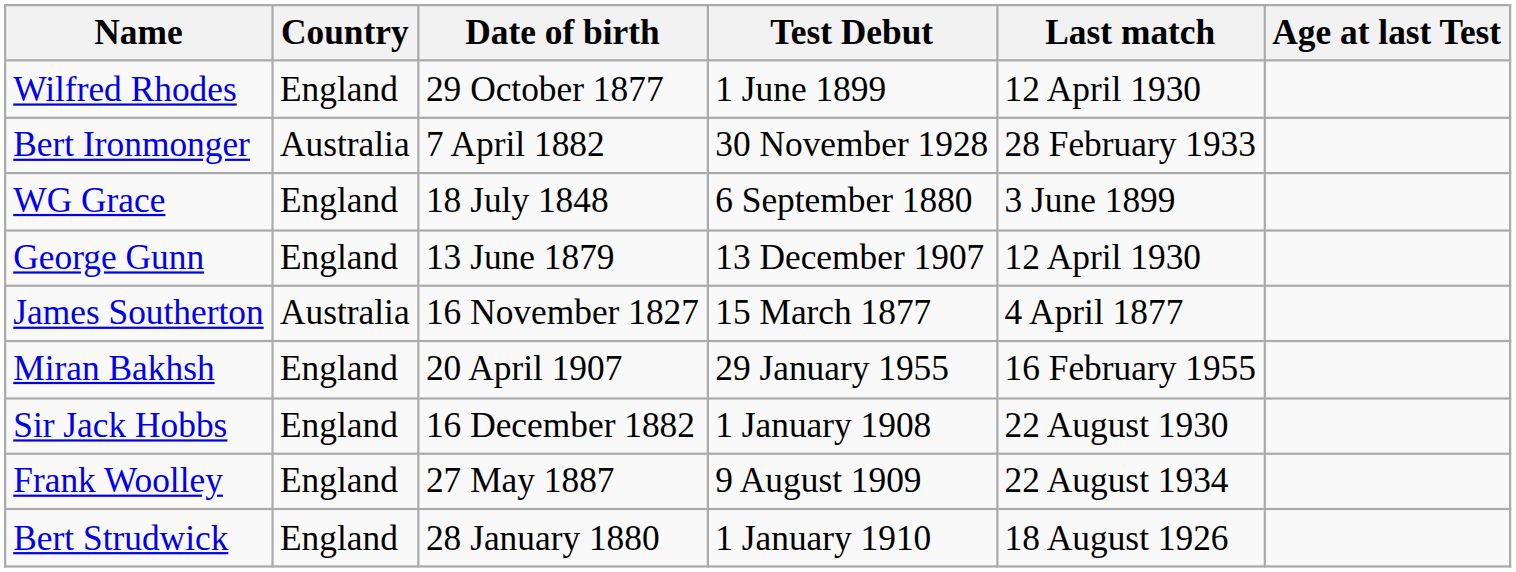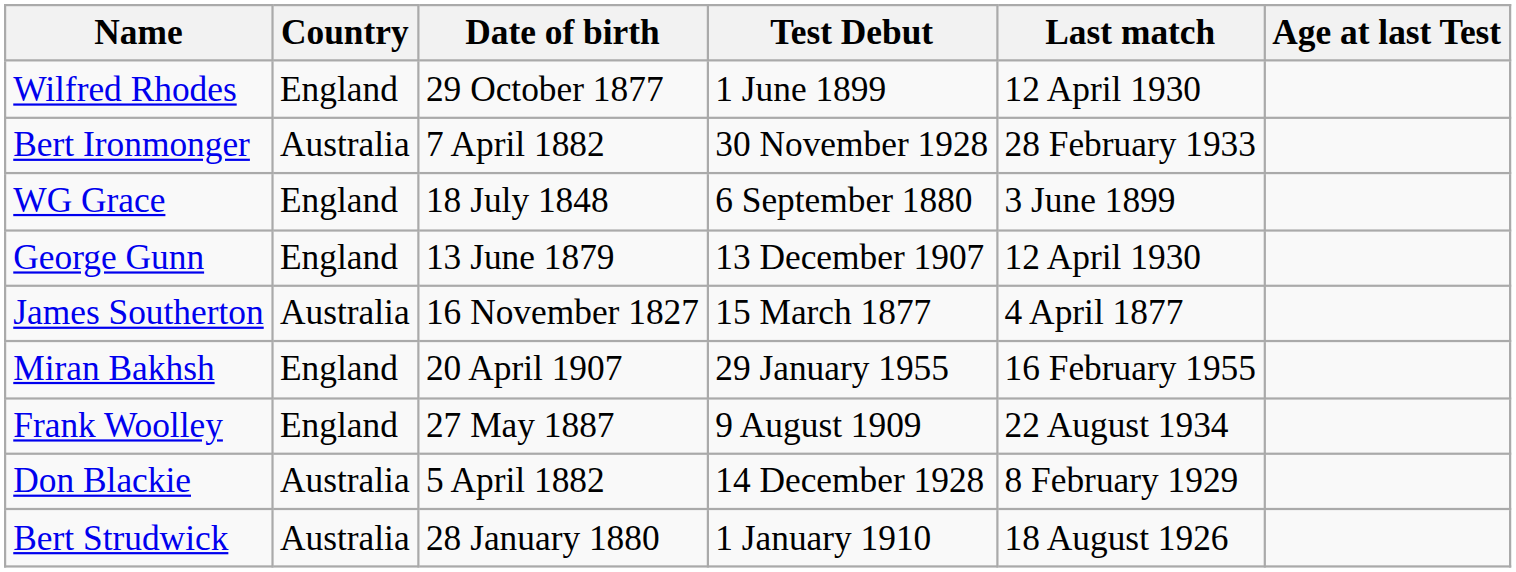 <table class=wikitable>
 <tr>
 <th>Name</th>
 <th>Country</th>
 <th>Date of birth</th>
 <th>Test Debut</th>
 <th>Last match</th>
 <th>Age at last Test</th>
 </tr>
 <tr>
 <td><a href='#'>Wilfred Rhodes</a></td>
 <td>England</td>
 <td>29 October 1877</td>
 <td>1 June 1899</td>
 <td>12 April 1930</td>
 <td></td>
 </tr>
 <tr>
 <td><a href='#'>Bert Ironmonger</a></td>
 <td>Australia</td>
 <td>7 April 1882</td>
 <td>30 November 1928</td>
 <td>28 February 1933</td>
 <td></td>
 </tr>
 <tr>
 <td><a href='#'>WG Grace</a></td>
 <td>England</td>
 <td>18 July 1848</td>
 <td>6 September 1880</td>
 <td>3 June 1899</td>
 <td></td>
 </tr>
 <tr>
 <td><a href='#'>George Gunn</a></td>
 <td>England</td>
 <td>13 June 1879</td>
 <td>13 December 1907</td>
 <td>12 April 1930</td>
 <td></td>
 </tr>
 <tr>
 <td><a href='#'>James Southerton</a></td>
 <td>Australia</td>
 <td>16 November 1827</td>
 <td>15 March 1877</td>
 <td>4 April 1877</td>
 <td></td>
 </tr>
 <tr>
 <td><a href='#'>Miran Bakhsh</a></td>
 <td>England</td>
 <td>20 April 1907</td>
 <td>29 January 1955</td>
 <td>16 February 1955</td>
 <td></td>
 </tr>
 <tr>
-<td><a href='#'>Sir Jack Hobbs</a></td>
-<td>England</td>
-<td>16 December 1882</td>
-<td>1 January 1908</td>
-<td>22 August 1930</td>
-<td></td>
-</tr>
-<tr>
 <td><a href='#'>Frank Woolley</a></td>
 <td>England</td>
 <td>27 May 1887</td>
 <td>9 August 1909</td>
 <td>22 August 1934</td>
 <td></td>
 </tr>
 <tr>
+<td><a href='#'>Don Blackie</a></td>
+<td>Australia</td>
+<td>5 April 1882</td>
+<td>14 December 1928</td>
+<td>8 February 1929</td>
+<td></td>
+</tr>
+<tr>
 <td><a href='#'>Bert Strudwick</a></td>
-<td>England</td>
+<td>Australia</td>
 <td>28 January 1880</td>
 <td>1 January 1910</td>
 <td>18 August 1926</td>
 <td></td>
 </tr>
 </table>
